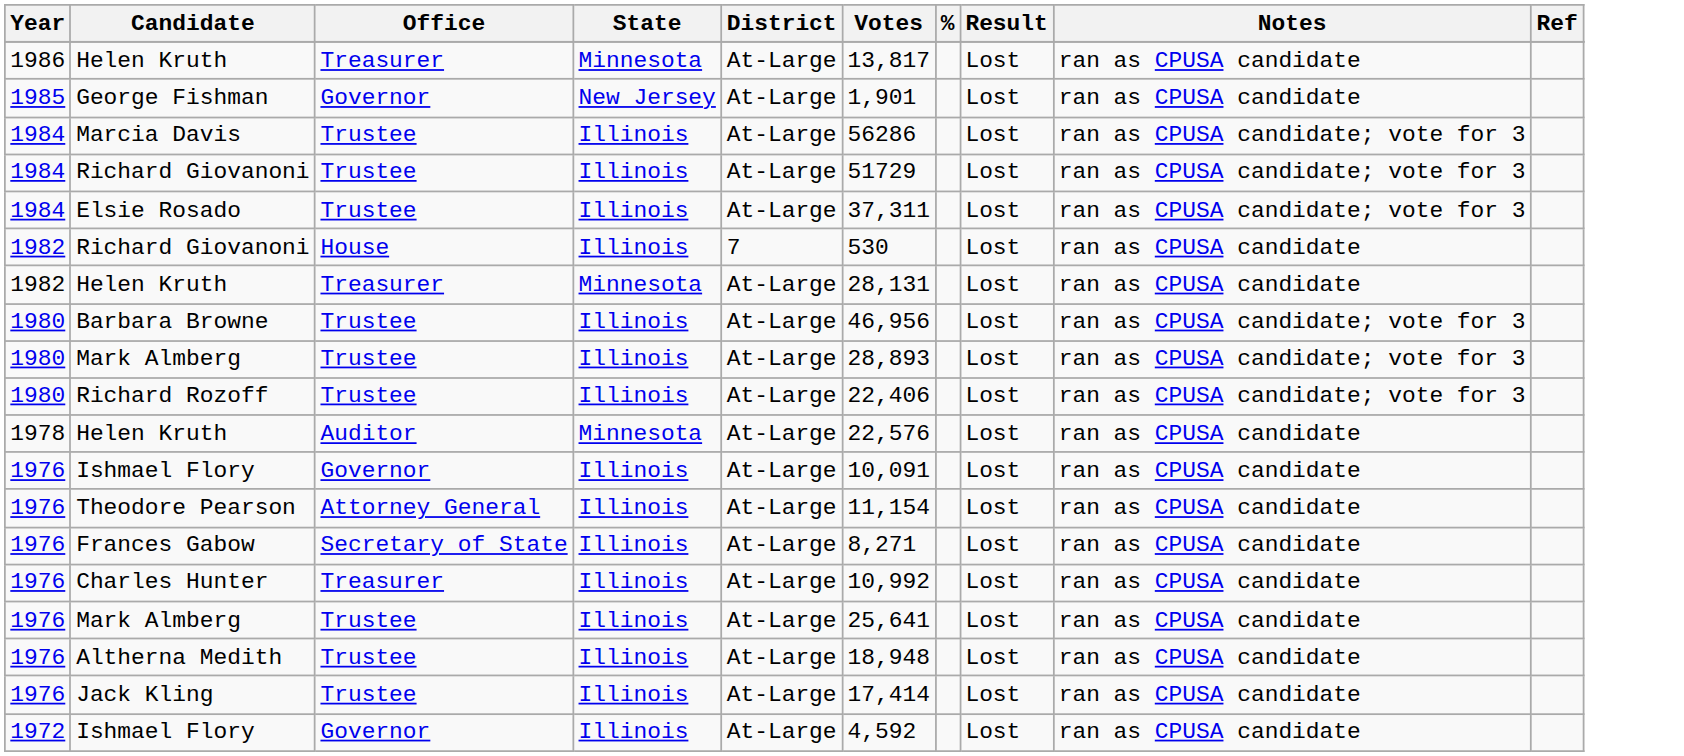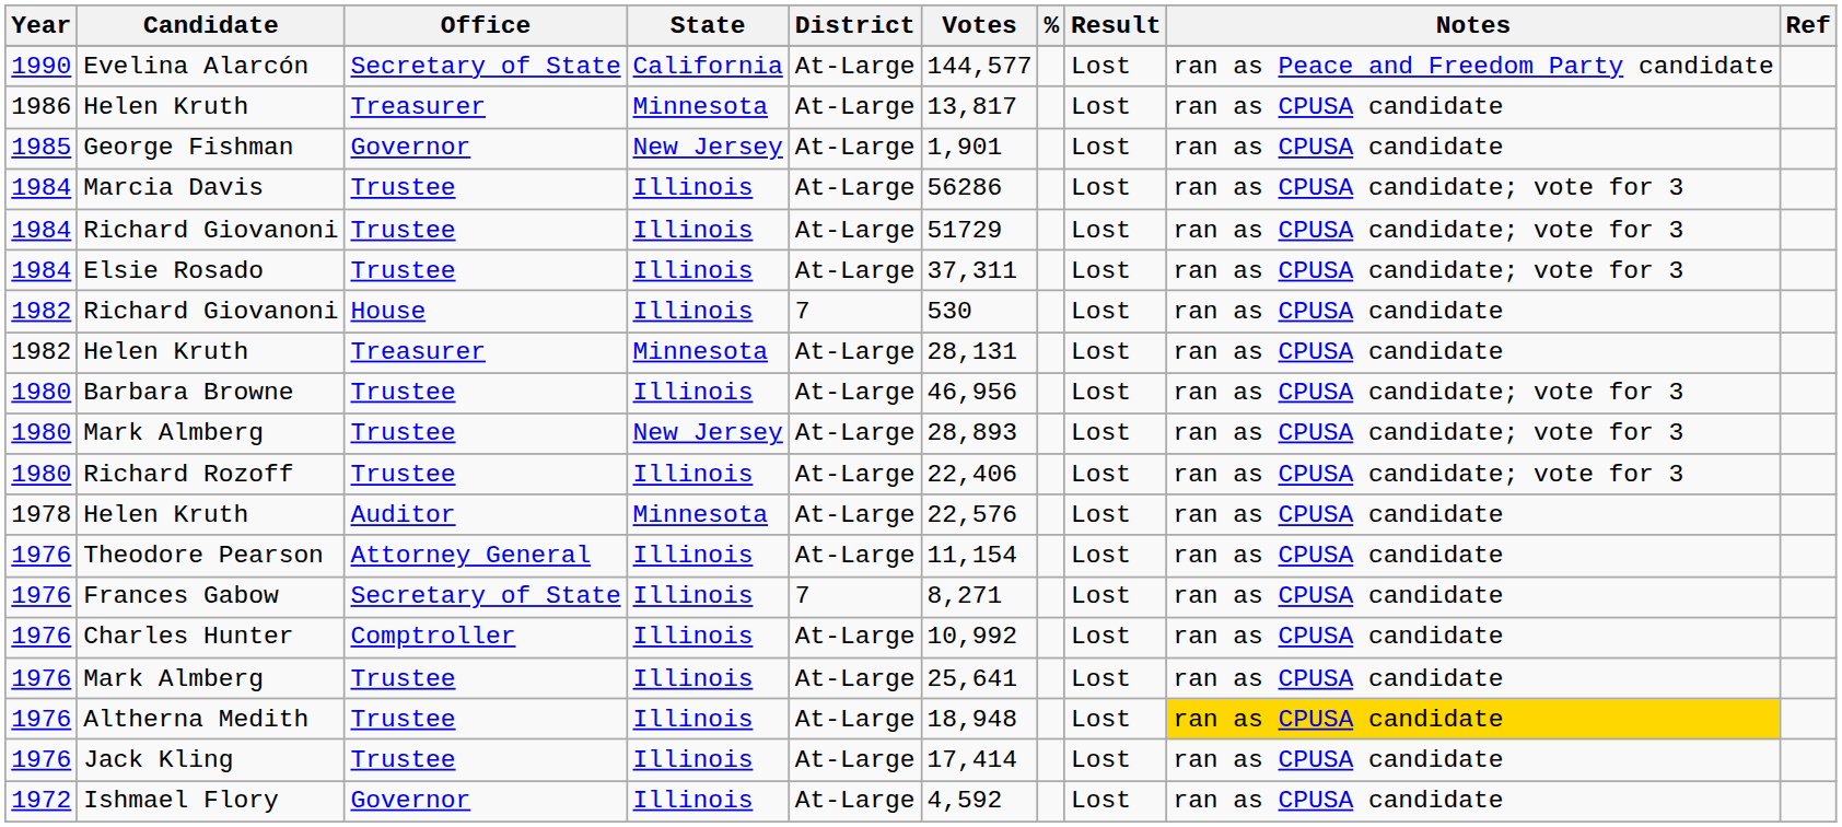 <table class="wikitable sortable" style="font-size:100%">
 <tr>
 <th>Year</th>
 <th>Candidate</th>
 <th>Office</th>
 <th>State</th>
 <th>District</th>
 <th>Votes</th>
 <th>%</th>
 <th>Result</th>
 <th>Notes</th>
 <th>Ref</th>
 </tr>
 <tr>
+</tr>
+<tr>
+<td><a href='#'>1990</a></td>
+<td>Evelina Alarcón</td>
+<td><a href='#'>Secretary of State</a></td>
+<td><a href='#'>California</a></td>
+<td>At-Large</td>
+<td>144,577</td>
+<td></td>
+<td> Lost</td>
+<td>ran as <a href='#'>Peace and Freedom Party</a> candidate</td>
+<td></td>
 </tr>
 <tr>
 <td>1986</td>
 <td>Helen Kruth</td>
 <td><a href='#'>Treasurer</a></td>
 <td><a href='#'>Minnesota</a></td>
 <td>At-Large</td>
 <td>13,817</td>
 <td></td>
 <td> Lost</td>
 <td>ran as <a href='#'>CPUSA</a> candidate</td>
 <td></td>
 </tr>
 <tr>
 <td><a href='#'>1985</a></td>
 <td>George Fishman</td>
 <td><a href='#'>Governor</a></td>
 <td><a href='#'>New Jersey</a></td>
 <td>At-Large</td>
 <td>1,901</td>
 <td></td>
 <td> Lost</td>
 <td>ran as <a href='#'>CPUSA</a> candidate</td>
 <td></td>
 </tr>
 <tr>
 <td><a href='#'>1984</a></td>
 <td>Marcia Davis</td>
 <td><a href='#'>Trustee</a></td>
 <td><a href='#'>Illinois</a></td>
 <td>At-Large</td>
 <td>56286</td>
 <td></td>
 <td> Lost</td>
 <td>ran as <a href='#'>CPUSA</a> candidate; vote for 3</td>
 <td></td>
 </tr>
 <tr>
 <td><a href='#'>1984</a></td>
 <td>Richard Giovanoni</td>
 <td><a href='#'>Trustee</a></td>
 <td><a href='#'>Illinois</a></td>
 <td>At-Large</td>
 <td>51729</td>
 <td></td>
 <td> Lost</td>
 <td>ran as <a href='#'>CPUSA</a> candidate; vote for 3</td>
 <td></td>
 </tr>
 <tr>
 <td><a href='#'>1984</a></td>
 <td>Elsie Rosado</td>
 <td><a href='#'>Trustee</a></td>
 <td><a href='#'>Illinois</a></td>
 <td>At-Large</td>
 <td>37,311</td>
 <td></td>
 <td> Lost</td>
 <td>ran as <a href='#'>CPUSA</a> candidate; vote for 3</td>
 <td></td>
 </tr>
 <tr>
 <td><a href='#'>1982</a></td>
 <td>Richard Giovanoni</td>
 <td><a href='#'>House</a></td>
 <td><a href='#'>Illinois</a></td>
 <td>7</td>
 <td>530</td>
 <td></td>
 <td> Lost</td>
 <td>ran as <a href='#'>CPUSA</a> candidate</td>
 <td></td>
 </tr>
 <tr>
 <td>1982</td>
 <td>Helen Kruth</td>
 <td><a href='#'>Treasurer</a></td>
 <td><a href='#'>Minnesota</a></td>
 <td>At-Large</td>
 <td>28,131</td>
 <td></td>
 <td> Lost</td>
 <td>ran as <a href='#'>CPUSA</a> candidate</td>
 <td></td>
 </tr>
 <tr>
 <td><a href='#'>1980</a></td>
 <td>Barbara Browne</td>
 <td><a href='#'>Trustee</a></td>
 <td><a href='#'>Illinois</a></td>
 <td>At-Large</td>
 <td>46,956</td>
 <td></td>
 <td> Lost</td>
 <td>ran as <a href='#'>CPUSA</a> candidate; vote for 3</td>
 <td></td>
 </tr>
 <tr>
 <td><a href='#'>1980</a></td>
 <td>Mark Almberg</td>
 <td><a href='#'>Trustee</a></td>
-<td><a href='#'>Illinois</a></td>
+<td><a href='#'>New Jersey</a></td>
 <td>At-Large</td>
 <td>28,893</td>
 <td></td>
 <td> Lost</td>
 <td>ran as <a href='#'>CPUSA</a> candidate; vote for 3</td>
 <td></td>
 </tr>
 <tr>
 <td><a href='#'>1980</a></td>
 <td>Richard Rozoff</td>
 <td><a href='#'>Trustee</a></td>
 <td><a href='#'>Illinois</a></td>
 <td>At-Large</td>
 <td>22,406</td>
 <td></td>
 <td> Lost</td>
 <td>ran as <a href='#'>CPUSA</a> candidate; vote for 3</td>
 <td></td>
 </tr>
 <tr>
 <td>1978</td>
 <td>Helen Kruth</td>
 <td><a href='#'>Auditor</a></td>
 <td><a href='#'>Minnesota</a></td>
 <td>At-Large</td>
 <td>22,576</td>
 <td></td>
 <td> Lost</td>
 <td>ran as <a href='#'>CPUSA</a> candidate</td>
 <td></td>
 </tr>
 <tr>
 <td><a href='#'>1976</a></td>
-<td>Ishmael Flory</td>
-<td><a href='#'>Governor</a></td>
-<td><a href='#'>Illinois</a></td>
-<td>At-Large</td>
-<td>10,091</td>
-<td></td>
-<td> Lost</td>
-<td>ran as <a href='#'>CPUSA</a> candidate</td>
-<td></td>
-</tr>
-<tr>
-<td><a href='#'>1976</a></td>
 <td>Theodore Pearson</td>
 <td><a href='#'>Attorney General</a></td>
 <td><a href='#'>Illinois</a></td>
 <td>At-Large</td>
 <td>11,154</td>
 <td></td>
 <td> Lost</td>
 <td>ran as <a href='#'>CPUSA</a> candidate</td>
 <td></td>
 </tr>
 <tr>
 <td><a href='#'>1976</a></td>
 <td>Frances Gabow</td>
 <td><a href='#'>Secretary of State</a></td>
 <td><a href='#'>Illinois</a></td>
-<td>At-Large</td>
+<td>7</td>
 <td>8,271</td>
 <td></td>
 <td> Lost</td>
 <td>ran as <a href='#'>CPUSA</a> candidate</td>
 <td></td>
 </tr>
 <tr>
 <td><a href='#'>1976</a></td>
 <td>Charles Hunter</td>
-<td><a href='#'>Treasurer</a></td>
+<td><a href='#'>Comptroller</a></td>
 <td><a href='#'>Illinois</a></td>
 <td>At-Large</td>
 <td>10,992</td>
 <td></td>
 <td> Lost</td>
 <td>ran as <a href='#'>CPUSA</a> candidate</td>
 <td></td>
 </tr>
 <tr>
 <td><a href='#'>1976</a></td>
 <td>Mark Almberg</td>
 <td><a href='#'>Trustee</a></td>
 <td><a href='#'>Illinois</a></td>
 <td>At-Large</td>
 <td>25,641</td>
 <td></td>
 <td> Lost</td>
 <td>ran as <a href='#'>CPUSA</a> candidate</td>
 <td></td>
 </tr>
 <tr>
 <td><a href='#'>1976</a></td>
 <td>Altherna Medith</td>
 <td><a href='#'>Trustee</a></td>
 <td><a href='#'>Illinois</a></td>
 <td>At-Large</td>
 <td>18,948</td>
 <td></td>
 <td> Lost</td>
-<td>ran as <a href='#'>CPUSA</a> candidate</td>
+<td style="background: gold;">ran as <a href='#'>CPUSA</a> candidate</td>
 <td></td>
 </tr>
 <tr>
 <td><a href='#'>1976</a></td>
 <td>Jack Kling</td>
 <td><a href='#'>Trustee</a></td>
 <td><a href='#'>Illinois</a></td>
 <td>At-Large</td>
 <td>17,414</td>
 <td></td>
 <td> Lost</td>
 <td>ran as <a href='#'>CPUSA</a> candidate</td>
 <td></td>
 </tr>
 <tr>
 <td><a href='#'>1972</a></td>
 <td>Ishmael Flory</td>
 <td><a href='#'>Governor</a></td>
 <td><a href='#'>Illinois</a></td>
 <td>At-Large</td>
 <td>4,592</td>
 <td></td>
 <td> Lost</td>
 <td>ran as <a href='#'>CPUSA</a> candidate</td>
 <td></td>
 </tr>
 </table>
